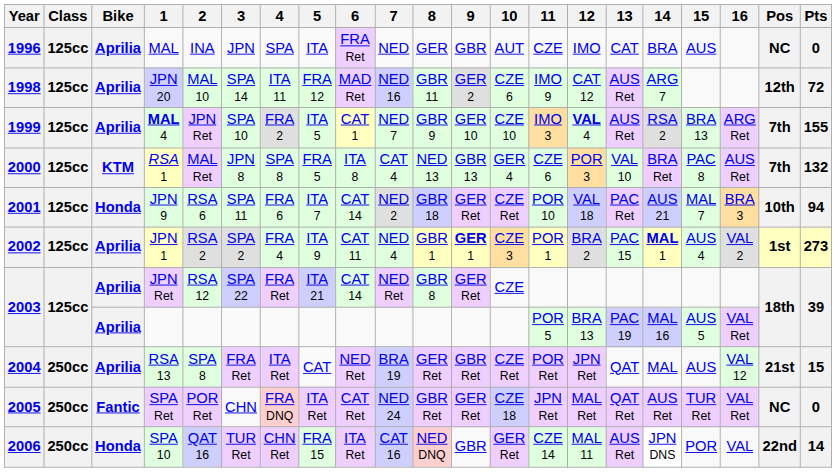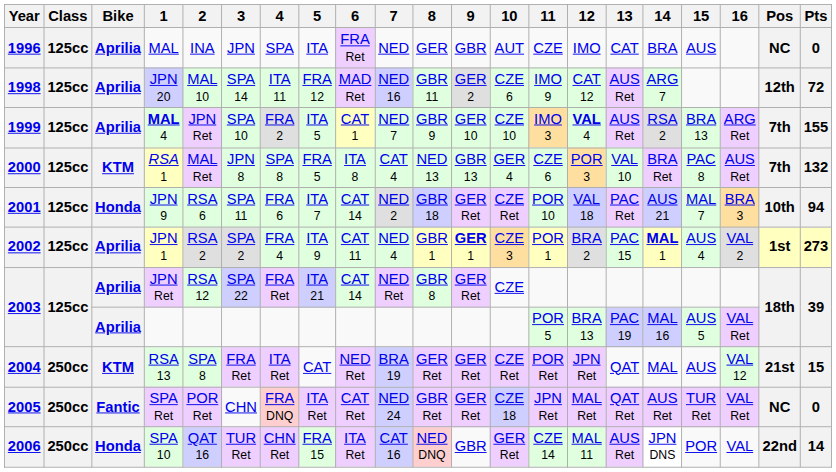 <table class="wikitable" style="text-align:center">
 <tr>
 <th>Year</th>
 <th>Class</th>
 <th>Bike</th>
 <th>1</th>
 <th>2</th>
 <th>3</th>
 <th>4</th>
 <th>5</th>
 <th>6</th>
 <th>7</th>
 <th>8</th>
 <th>9</th>
 <th>10</th>
 <th>11</th>
 <th>12</th>
 <th>13</th>
 <th>14</th>
 <th>15</th>
 <th>16</th>
 <th>Pos</th>
 <th>Pts</th>
 </tr>
 <tr>
 <th align="left"><a href='#'>1996</a></th>
 <th align="left">125cc</th>
 <th align="left"><a href='#'>Aprilia</a></th>
 <td><a href='#'>MAL</a></td>
 <td><a href='#'>INA</a></td>
 <td><a href='#'>JPN</a></td>
 <td><a href='#'>SPA</a></td>
 <td><a href='#'>ITA</a></td>
 <td style="background:#EFCFFF;"><a href='#'>FRA</a><br><small>Ret</small></td>
 <td><a href='#'>NED</a></td>
 <td><a href='#'>GER</a></td>
 <td><a href='#'>GBR</a></td>
 <td><a href='#'>AUT</a></td>
 <td><a href='#'>CZE</a></td>
 <td><a href='#'>IMO</a></td>
 <td><a href='#'>CAT</a></td>
 <td><a href='#'>BRA</a></td>
 <td><a href='#'>AUS</a></td>
 <td></td>
 <th>NC</th>
 <th>0</th>
 </tr>
 <tr>
 <th align="left"><a href='#'>1998</a></th>
 <th align="left">125cc</th>
 <th align="left"><a href='#'>Aprilia</a></th>
 <td style="background:#cfcfff;"><a href='#'>JPN</a><br><small>20</small></td>
 <td style="background:#dfffdf;"><a href='#'>MAL</a><br><small>10</small></td>
 <td style="background:#dfffdf;"><a href='#'>SPA</a><br><small>14</small></td>
 <td style="background:#dfffdf;"><a href='#'>ITA</a><br><small>11</small></td>
 <td style="background:#dfffdf;"><a href='#'>FRA</a><br><small>12</small></td>
 <td style="background:#EFCFFF;"><a href='#'>MAD</a><br><small>Ret</small></td>
 <td style="background:#cfcfff;"><a href='#'>NED</a><br><small>16</small></td>
 <td style="background:#dfffdf;"><a href='#'>GBR</a><br><small>11</small></td>
 <td style="background:#dfdfdf;"><a href='#'>GER</a><br><small>2</small></td>
 <td style="background:#dfffdf;"><a href='#'>CZE</a><br><small>6</small></td>
 <td style="background:#dfffdf;"><a href='#'>IMO</a><br><small>9</small></td>
 <td style="background:#dfffdf;"><a href='#'>CAT</a><br><small>12</small></td>
 <td style="background:#EFCFFF;"><a href='#'>AUS</a><br><small>Ret</small></td>
 <td style="background:#dfffdf;"><a href='#'>ARG</a><br><small>7</small></td>
 <td></td>
 <td></td>
 <th>12th</th>
 <th>72</th>
 </tr>
 <tr>
 <th align="left"><a href='#'>1999</a></th>
 <th align="left">125cc</th>
 <th align="left"><a href='#'>Aprilia</a></th>
 <td style="background:#dfffdf;"><strong><a href='#'>MAL</a></strong><br><small>4</small></td>
 <td style="background:#EFCFFF;"><a href='#'>JPN</a><br><small>Ret</small></td>
 <td style="background:#dfffdf;"><a href='#'>SPA</a><br><small>10</small></td>
 <td style="background:#dfdfdf;"><a href='#'>FRA</a><br><small>2</small></td>
 <td style="background:#dfffdf;"><a href='#'>ITA</a><br><small>5</small></td>
 <td style="background:#ffffbf;"><a href='#'>CAT</a><br><small>1</small></td>
 <td style="background:#dfffdf;"><a href='#'>NED</a><br><small>7</small></td>
 <td style="background:#dfffdf;"><a href='#'>GBR</a><br><small>9</small></td>
 <td style="background:#dfffdf;"><a href='#'>GER</a><br><small>10</small></td>
 <td style="background:#dfffdf;"><a href='#'>CZE</a><br><small>10</small></td>
 <td style="background:#ffdf9f;"><a href='#'>IMO</a><br><small>3</small></td>
 <td style="background:#dfffdf;"><strong><a href='#'>VAL</a></strong><br><small>4</small></td>
 <td style="background:#EFCFFF;"><a href='#'>AUS</a><br><small>Ret</small></td>
 <td style="background:#dfdfdf;"><a href='#'>RSA</a><br><small>2</small></td>
 <td style="background:#dfffdf;"><a href='#'>BRA</a><br><small>13</small></td>
 <td style="background:#EFCFFF;"><a href='#'>ARG</a><br><small>Ret</small></td>
 <th>7th</th>
 <th>155</th>
 </tr>
 <tr>
 <th align="left"><a href='#'>2000</a></th>
 <th align="left">125cc</th>
 <th align="left"><a href='#'>KTM</a></th>
 <td style="background:#ffffbf;"><em><a href='#'>RSA</a></em><br><small>1</small></td>
 <td style="background:#EFCFFF;"><a href='#'>MAL</a><br><small>Ret</small></td>
 <td style="background:#dfffdf;"><a href='#'>JPN</a><br><small>8</small></td>
 <td style="background:#dfffdf;"><a href='#'>SPA</a><br><small>8</small></td>
 <td style="background:#dfffdf;"><a href='#'>FRA</a><br><small>5</small></td>
 <td style="background:#dfffdf;"><a href='#'>ITA</a><br><small>8</small></td>
 <td style="background:#dfffdf;"><a href='#'>CAT</a><br><small>4</small></td>
 <td style="background:#dfffdf;"><a href='#'>NED</a><br><small>13</small></td>
 <td style="background:#dfffdf;"><a href='#'>GBR</a><br><small>13</small></td>
 <td style="background:#dfffdf;"><a href='#'>GER</a><br><small>4</small></td>
 <td style="background:#dfffdf;"><a href='#'>CZE</a><br><small>6</small></td>
 <td style="background:#ffdf9f;"><a href='#'>POR</a><br><small>3</small></td>
 <td style="background:#dfffdf;"><a href='#'>VAL</a><br><small>10</small></td>
 <td style="background:#EFCFFF;"><a href='#'>BRA</a><br><small>Ret</small></td>
 <td style="background:#dfffdf;"><a href='#'>PAC</a><br><small>8</small></td>
 <td style="background:#EFCFFF;"><a href='#'>AUS</a><br><small>Ret</small></td>
 <th>7th</th>
 <th>132</th>
 </tr>
 <tr>
 <th align="left"><a href='#'>2001</a></th>
 <th align="left">125cc</th>
 <th align="left"><a href='#'>Honda</a></th>
 <td style="background:#dfffdf;"><a href='#'>JPN</a><br><small>9</small></td>
 <td style="background:#dfffdf;"><a href='#'>RSA</a><br><small>6</small></td>
 <td style="background:#dfffdf;"><a href='#'>SPA</a><br><small>11</small></td>
 <td style="background:#dfffdf;"><a href='#'>FRA</a><br><small>6</small></td>
 <td style="background:#dfffdf;"><a href='#'>ITA</a><br><small>7</small></td>
 <td style="background:#dfffdf;"><a href='#'>CAT</a><br><small>14</small></td>
 <td style="background:#dfdfdf;"><a href='#'>NED</a><br><small>2</small></td>
 <td style="background:#cfcfff;"><a href='#'>GBR</a><br><small>18</small></td>
 <td style="background:#EFCFFF;"><a href='#'>GER</a><br><small>Ret</small></td>
 <td style="background:#EFCFFF;"><a href='#'>CZE</a><br><small>Ret</small></td>
 <td style="background:#dfffdf;"><a href='#'>POR</a><br><small>10</small></td>
 <td style="background:#cfcfff;"><a href='#'>VAL</a><br><small>18</small></td>
 <td style="background:#EFCFFF;"><a href='#'>PAC</a><br><small>Ret</small></td>
 <td style="background:#cfcfff;"><a href='#'>AUS</a><br><small>21</small></td>
 <td style="background:#dfffdf;"><a href='#'>MAL</a><br><small>7</small></td>
 <td style="background:#ffdf9f;"><a href='#'>BRA</a><br><small>3</small></td>
 <th>10th</th>
 <th>94</th>
 </tr>
 <tr>
 <th align="left"><a href='#'>2002</a></th>
 <th align="left">125cc</th>
 <th align="left"><a href='#'>Aprilia</a></th>
 <td style="background:#ffffbf;"><a href='#'>JPN</a><br><small>1</small></td>
 <td style="background:#dfdfdf;"><a href='#'>RSA</a><br><small>2</small></td>
 <td style="background:#dfdfdf;"><a href='#'>SPA</a><br><small>2</small></td>
 <td style="background:#dfffdf;"><a href='#'>FRA</a><br><small>4</small></td>
 <td style="background:#dfffdf;"><a href='#'>ITA</a><br><small>9</small></td>
 <td style="background:#dfffdf;"><a href='#'>CAT</a><br><small>11</small></td>
 <td style="background:#dfffdf;"><a href='#'>NED</a><br><small>4</small></td>
 <td style="background:#ffffbf;"><a href='#'>GBR</a><br><small>1</small></td>
 <td style="background:#ffffbf;"><strong><a href='#'>GER</a></strong><br><small>1</small></td>
 <td style="background:#ffdf9f;"><a href='#'>CZE</a><br><small>3</small></td>
 <td style="background:#ffffbf;"><a href='#'>POR</a><br><small>1</small></td>
 <td style="background:#dfdfdf;"><a href='#'>BRA</a><br><small>2</small></td>
 <td style="background:#dfffdf;"><a href='#'>PAC</a><br><small>15</small></td>
 <td style="background:#ffffbf;"><strong><a href='#'>MAL</a></strong><br><small>1</small></td>
 <td style="background:#dfffdf;"><a href='#'>AUS</a><br><small>4</small></td>
 <td style="background:#dfdfdf;"><a href='#'>VAL</a><br><small>2</small></td>
 <th style="background:#ffffbf;">1st</th>
 <th style="background:#ffffbf;">273</th>
 </tr>
 <tr>
 <th rowspan=2 align="left"><a href='#'>2003</a></th>
 <th rowspan=2 align="left">125cc</th>
 <th align="left"><a href='#'>Aprilia</a></th>
 <td style="background:#EFCFFF;"><a href='#'>JPN</a><br><small>Ret</small></td>
 <td style="background:#dfffdf;"><a href='#'>RSA</a><br><small>12</small></td>
 <td style="background:#cfcfff;"><a href='#'>SPA</a><br><small>22</small></td>
 <td style="background:#EFCFFF;"><a href='#'>FRA</a><br><small>Ret</small></td>
 <td style="background:#cfcfff;"><a href='#'>ITA</a><br><small>21</small></td>
 <td style="background:#dfffdf;"><a href='#'>CAT</a><br><small>14</small></td>
 <td style="background:#EFCFFF;"><a href='#'>NED</a><br><small>Ret</small></td>
 <td style="background:#dfffdf;"><a href='#'>GBR</a><br><small>8</small></td>
 <td style="background:#EFCFFF;"><a href='#'>GER</a><br><small>Ret</small></td>
 <td><a href='#'>CZE</a></td>
 <td></td>
 <td></td>
 <td></td>
 <td></td>
 <td></td>
 <td></td>
 <th rowspan=2>18th</th>
 <th rowspan=2>39</th>
 </tr>
 <tr>
 <th align="left"><a href='#'>Aprilia</a></th>
 <td></td>
 <td></td>
 <td></td>
 <td></td>
 <td></td>
 <td></td>
 <td></td>
 <td></td>
 <td></td>
 <td></td>
 <td style="background:#dfffdf;"><a href='#'>POR</a><br><small>5</small></td>
 <td style="background:#dfffdf;"><a href='#'>BRA</a><br><small>13</small></td>
 <td style="background:#cfcfff;"><a href='#'>PAC</a><br><small>19</small></td>
 <td style="background:#cfcfff;"><a href='#'>MAL</a><br><small>16</small></td>
 <td style="background:#dfffdf;"><a href='#'>AUS</a><br><small>5</small></td>
 <td style="background:#EFCFFF;"><a href='#'>VAL</a><br><small>Ret</small></td>
 </tr>
 <tr>
 <th align="left"><a href='#'>2004</a></th>
 <th align="left">250cc</th>
-<th align="left"><a href='#'>Aprilia</a></th>
+<th align="left"><a href='#'>KTM</a></th>
 <td style="background:#dfffdf;"><a href='#'>RSA</a><br><small>13</small></td>
 <td style="background:#dfffdf;"><a href='#'>SPA</a><br><small>8</small></td>
 <td style="background:#EFCFFF;"><a href='#'>FRA</a><br><small>Ret</small></td>
 <td style="background:#EFCFFF;"><a href='#'>ITA</a><br><small>Ret</small></td>
 <td><a href='#'>CAT</a></td>
 <td style="background:#EFCFFF;"><a href='#'>NED</a><br><small>Ret</small></td>
 <td style="background:#cfcfff;"><a href='#'>BRA</a><br><small>19</small></td>
 <td style="background:#EFCFFF;"><a href='#'>GER</a><br><small>Ret</small></td>
-<td style="background:#EFCFFF;"><a href='#'>GBR</a><br><small>Ret</small></td>
+<td style="background:#EFCFFF;"><a href='#'>GER</a><br><small>Ret</small></td>
 <td style="background:#EFCFFF;"><a href='#'>CZE</a><br><small>Ret</small></td>
 <td style="background:#EFCFFF;"><a href='#'>POR</a><br><small>Ret</small></td>
 <td style="background:#EFCFFF;"><a href='#'>JPN</a><br><small>Ret</small></td>
 <td><a href='#'>QAT</a></td>
 <td><a href='#'>MAL</a></td>
 <td><a href='#'>AUS</a></td>
 <td style="background:#dfffdf;"><a href='#'>VAL</a><br><small>12</small></td>
 <th>21st</th>
 <th>15</th>
 </tr>
 <tr>
 <th align="left"><a href='#'>2005</a></th>
 <th align="left">250cc</th>
 <th align="left"><a href='#'>Fantic</a></th>
 <td style="background:#EFCFFF;"><a href='#'>SPA</a><br><small>Ret</small></td>
 <td style="background:#EFCFFF;"><a href='#'>POR</a><br><small>Ret</small></td>
 <td><a href='#'>CHN</a></td>
 <td style="background:#FFCFCF;"><a href='#'>FRA</a><br><small>DNQ</small></td>
 <td style="background:#EFCFFF;"><a href='#'>ITA</a><br><small>Ret</small></td>
 <td style="background:#EFCFFF;"><a href='#'>CAT</a><br><small>Ret</small></td>
 <td style="background:#cfcfff;"><a href='#'>NED</a><br><small>24</small></td>
 <td style="background:#EFCFFF;"><a href='#'>GBR</a><br><small>Ret</small></td>
 <td style="background:#EFCFFF;"><a href='#'>GER</a><br><small>Ret</small></td>
 <td style="background:#cfcfff;"><a href='#'>CZE</a><br><small>18</small></td>
 <td style="background:#EFCFFF;"><a href='#'>JPN</a><br><small>Ret</small></td>
 <td style="background:#EFCFFF;"><a href='#'>MAL</a><br><small>Ret</small></td>
 <td style="background:#EFCFFF;"><a href='#'>QAT</a><br><small>Ret</small></td>
 <td style="background:#EFCFFF;"><a href='#'>AUS</a><br><small>Ret</small></td>
 <td style="background:#EFCFFF;"><a href='#'>TUR</a><br><small>Ret</small></td>
 <td style="background:#EFCFFF;"><a href='#'>VAL</a><br><small>Ret</small></td>
 <th>NC</th>
 <th>0</th>
 </tr>
 <tr>
 <th align="left"><a href='#'>2006</a></th>
 <th align="left">250cc</th>
 <th align="left"><a href='#'>Honda</a></th>
 <td style="background:#dfffdf;"><a href='#'>SPA</a><br><small>10</small></td>
 <td style="background:#cfcfff;"><a href='#'>QAT</a><br><small>16</small></td>
 <td style="background:#EFCFFF;"><a href='#'>TUR</a><br><small>Ret</small></td>
 <td style="background:#EFCFFF;"><a href='#'>CHN</a><br><small>Ret</small></td>
 <td style="background:#dfffdf;"><a href='#'>FRA</a><br><small>15</small></td>
 <td style="background:#EFCFFF;"><a href='#'>ITA</a><br><small>Ret</small></td>
 <td style="background:#cfcfff;"><a href='#'>CAT</a><br><small>16</small></td>
 <td style="background:#FFCFCF;"><a href='#'>NED</a><br><small>DNQ</small></td>
 <td><a href='#'>GBR</a></td>
 <td style="background:#EFCFFF;"><a href='#'>GER</a><br><small>Ret</small></td>
 <td style="background:#dfffdf;"><a href='#'>CZE</a><br><small>14</small></td>
 <td style="background:#dfffdf;"><a href='#'>MAL</a><br><small>11</small></td>
 <td style="background:#EFCFFF;"><a href='#'>AUS</a><br><small>Ret</small></td>
 <td style="background:#FFFFFF;"><a href='#'>JPN</a><br><small>DNS</small></td>
 <td><a href='#'>POR</a></td>
 <td><a href='#'>VAL</a></td>
 <th>22nd</th>
 <th>14</th>
 </tr>
 </table>
